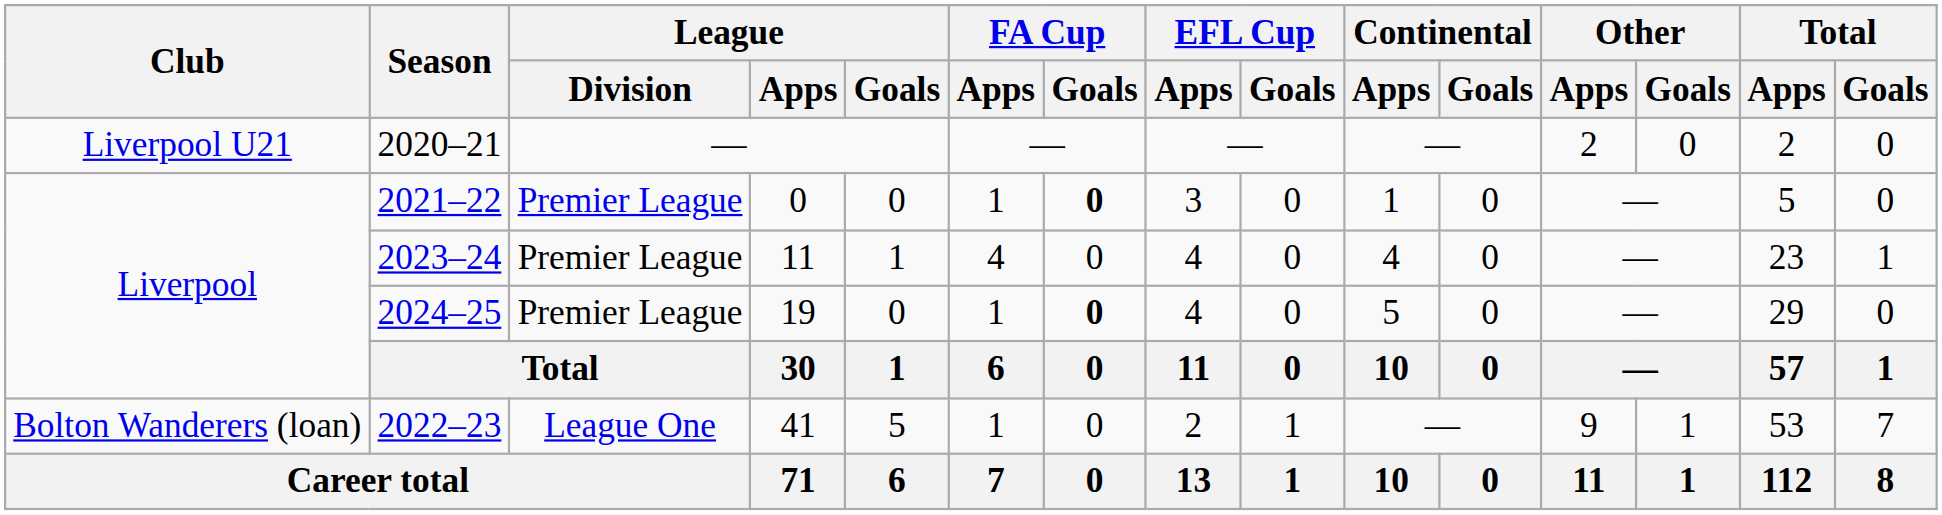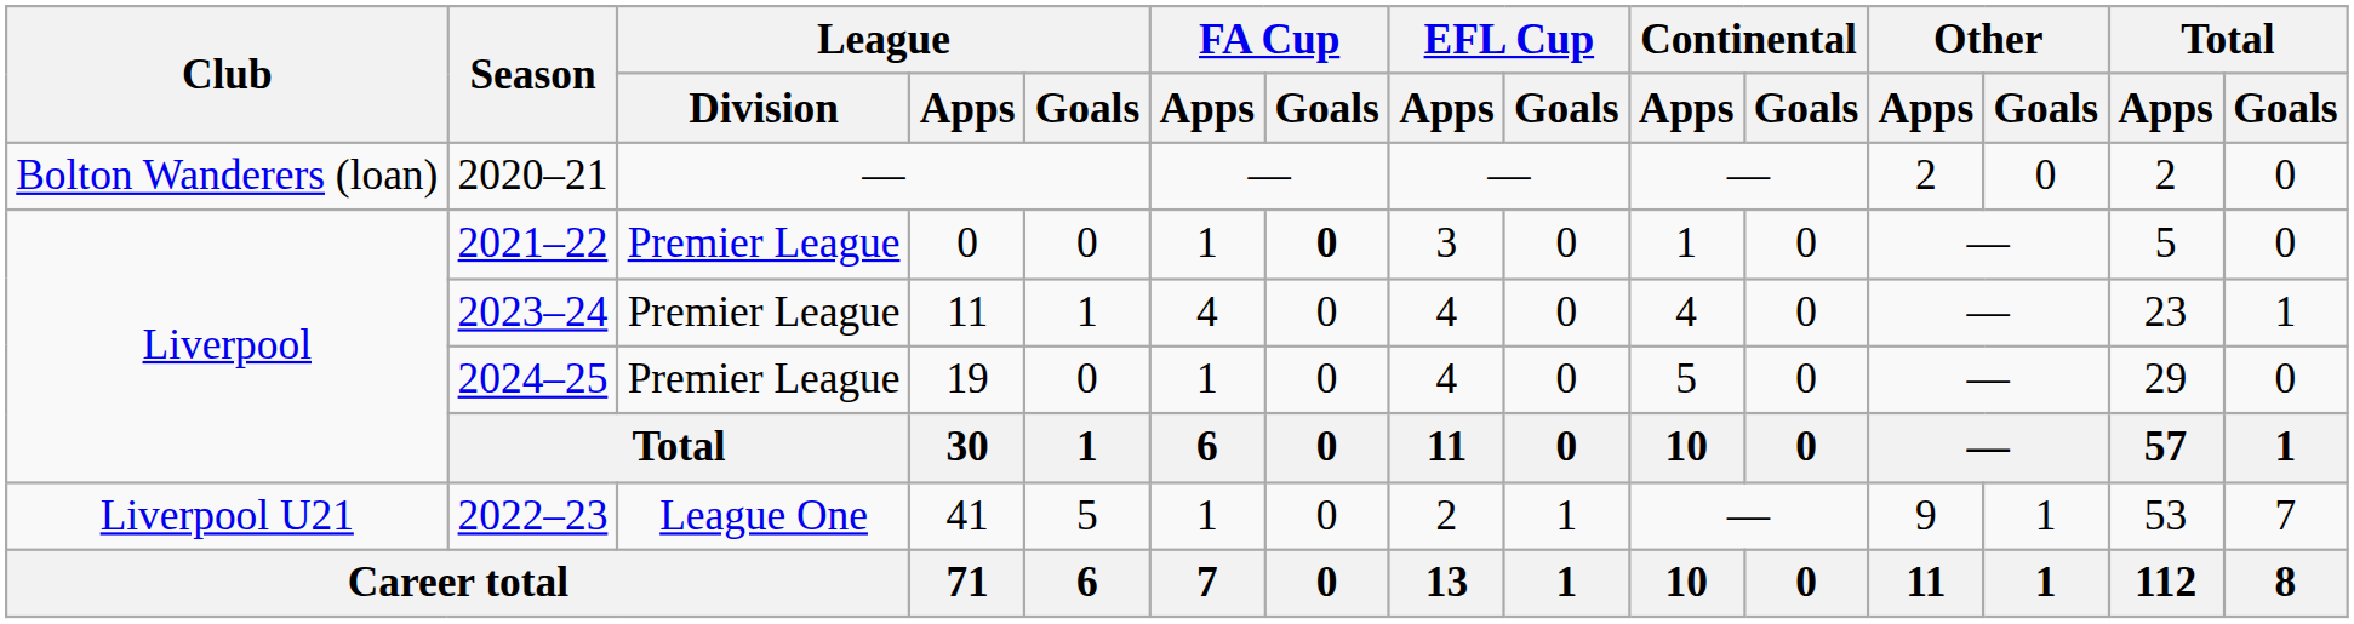 <table class="wikitable" style="text-align: center;">
 <tr>
 <th rowspan="2">Club</th>
 <th rowspan="2">Season</th>
 <th colspan="3">League</th>
 <th colspan="2"><a href='#'>FA Cup</a></th>
 <th colspan="2"><a href='#'>EFL Cup</a></th>
 <th colspan="2">Continental</th>
 <th colspan="2">Other</th>
 <th colspan="2">Total</th>
 </tr>
 <tr>
 <th>Division</th>
 <th>Apps</th>
 <th>Goals</th>
 <th>Apps</th>
 <th>Goals</th>
 <th>Apps</th>
 <th>Goals</th>
 <th>Apps</th>
 <th>Goals</th>
 <th>Apps</th>
 <th>Goals</th>
 <th>Apps</th>
 <th>Goals</th>
 </tr>
 <tr>
-<td><a href='#'>Liverpool U21</a></td>
+<td><a href='#'>Bolton Wanderers</a> (loan)</td>
 <td>2020–21</td>
 <td colspan="3">—</td>
 <td colspan="2">—</td>
 <td colspan="2">—</td>
 <td colspan="2">—</td>
 <td>2</td>
 <td>0</td>
 <td>2</td>
 <td>0</td>
 </tr>
 <tr>
 <td rowspan="4"><a href='#'>Liverpool</a></td>
 <td><a href='#'>2021–22</a></td>
 <td><a href='#'>Premier League</a></td>
 <td>0</td>
 <td>0</td>
 <td>1</td>
 <td><strong>0</strong></td>
 <td>3</td>
 <td>0</td>
 <td>1</td>
 <td>0</td>
 <td colspan="2">—</td>
 <td>5</td>
 <td>0</td>
 </tr>
 <tr>
 <td><a href='#'>2023–24</a></td>
 <td>Premier League</td>
 <td>11</td>
 <td>1</td>
 <td>4</td>
 <td>0</td>
 <td>4</td>
 <td>0</td>
 <td>4</td>
 <td>0</td>
 <td colspan="2">—</td>
 <td>23</td>
 <td>1</td>
 </tr>
 <tr>
 <td><a href='#'>2024–25</a></td>
 <td>Premier League</td>
 <td>19</td>
 <td>0</td>
 <td>1</td>
-<td><strong>0</strong></td>
+<td>0</td>
 <td>4</td>
 <td>0</td>
 <td>5</td>
 <td>0</td>
 <td colspan="2">—</td>
 <td>29</td>
 <td>0</td>
 </tr>
 <tr>
 <th colspan="2">Total</th>
 <th>30</th>
 <th>1</th>
 <th>6</th>
 <th>0</th>
 <th>11</th>
 <th>0</th>
 <th>10</th>
 <th>0</th>
 <th colspan="2">—</th>
 <th>57</th>
 <th>1</th>
 </tr>
 <tr>
-<td><a href='#'>Bolton Wanderers</a> (loan)</td>
+<td><a href='#'>Liverpool U21</a></td>
 <td><a href='#'>2022–23</a></td>
 <td><a href='#'>League One</a></td>
 <td>41</td>
 <td>5</td>
 <td>1</td>
 <td>0</td>
 <td>2</td>
 <td>1</td>
 <td colspan="2">—</td>
 <td>9</td>
 <td>1</td>
 <td>53</td>
 <td>7</td>
 </tr>
 <tr>
 <th colspan="3">Career total</th>
 <th>71</th>
 <th>6</th>
 <th>7</th>
 <th>0</th>
 <th>13</th>
 <th>1</th>
 <th>10</th>
 <th>0</th>
 <th>11</th>
 <th>1</th>
 <th>112</th>
 <th>8</th>
 </tr>
 </table>
